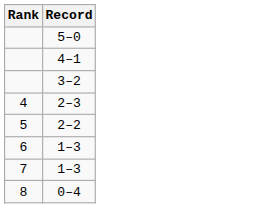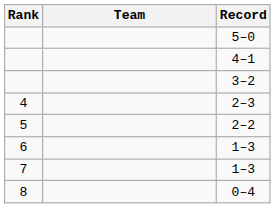 <table class="wikitable" style="font-size:90%;">
 <tr>
 <th>Rank</th>
+<th width=150px>Team</th>
 <th>Record</th>
 </tr>
 <tr>
 <td align=center></td>
+<td></td>
 <td align=center>5–0</td>
 </tr>
 <tr>
 <td align=center></td>
+<td></td>
 <td align=center>4–1</td>
 </tr>
 <tr>
 <td align=center></td>
+<td></td>
 <td align=center>3–2</td>
 </tr>
 <tr>
 <td align=center>4</td>
+<td></td>
 <td align=center>2–3</td>
 </tr>
 <tr>
 <td align=center>5</td>
+<td></td>
 <td align=center>2–2</td>
 </tr>
 <tr>
 <td align=center>6</td>
+<td></td>
 <td align=center>1–3</td>
 </tr>
 <tr>
 <td align=center>7</td>
+<td></td>
 <td align=center>1–3</td>
 </tr>
 <tr>
 <td align=center>8</td>
+<td></td>
 <td align=center>0–4</td>
 </tr>
 </table>
